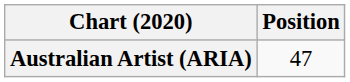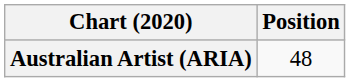 <table class="wikitable plainrowheaders" style="text-align:center">
 <tr>
 <th scope="col">Chart (2020)</th>
 <th scope="col">Position</th>
 </tr>
 <tr>
 <th scope="row">Australian Artist (ARIA)</th>
-<td>47</td>
+<td>48</td>
 </tr>
 </table>
